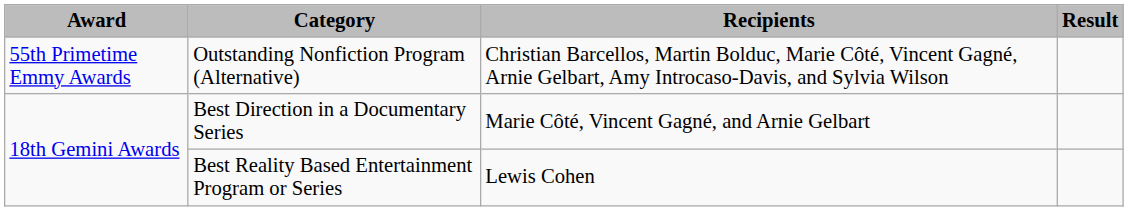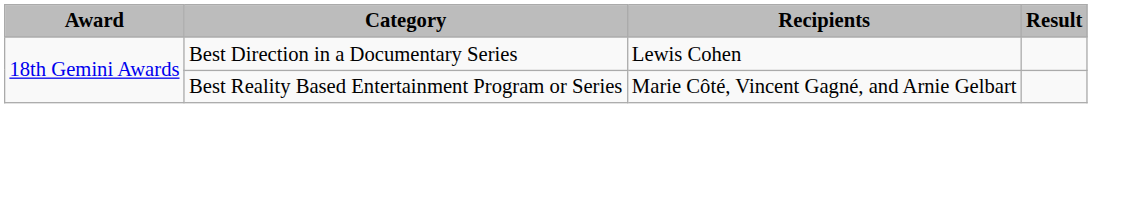 <table class="wikitable">
 <tr>
 <th style="background:#bcbcbc;">Award</th>
 <th style="background:#bcbcbc;">Category</th>
 <th style="background:#bcbcbc;">Recipients</th>
 <th style="background:#bcbcbc;">Result</th>
 </tr>
 <tr>
-<td><a href='#'>55th Primetime Emmy Awards</a></td>
-<td>Outstanding Nonfiction Program (Alternative)</td>
-<td>Christian Barcellos, Martin Bolduc, Marie Côté, Vincent Gagné, Arnie Gelbart, Amy Introcaso-Davis, and Sylvia Wilson</td>
-<td></td>
-</tr>
-<tr>
 <td rowspan="2"><a href='#'>18th Gemini Awards</a></td>
 <td>Best Direction in a Documentary Series</td>
-<td>Marie Côté, Vincent Gagné, and Arnie Gelbart</td>
+<td>Lewis Cohen</td>
 <td></td>
 </tr>
 <tr>
 <td>Best Reality Based Entertainment Program or Series</td>
-<td>Lewis Cohen</td>
+<td>Marie Côté, Vincent Gagné, and Arnie Gelbart</td>
 <td></td>
 </tr>
 </table>
